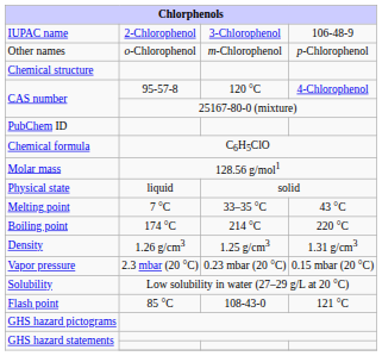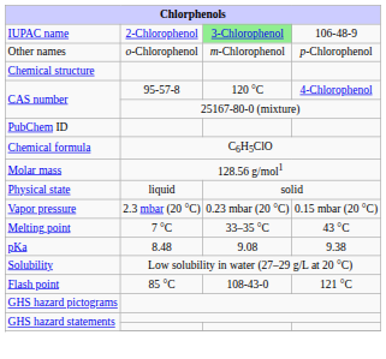 <table class="wikitable float-right" style="text-align:center; font-size: 90%">
 <tr>
 <td style="background:#ccccff;" colspan="4"><strong>Chlorphenols</strong></td>
 </tr>
 <tr>
 <td align="left"><a href='#'>IUPAC name</a></td>
 <td><a href='#'>2-Chlorophenol</a></td>
-<td><a href='#'>3-Chlorophenol</a></td>
+<td style="background: lightgreen;"><a href='#'>3-Chlorophenol</a></td>
 <td>106-48-9</td>
 </tr>
 <tr>
 <td align="left">Other names</td>
 <td><em>o</em>-Chlorophenol</td>
 <td><em>m</em>-Chlorophenol</td>
 <td><em>p</em>-Chlorophenol</td>
 </tr>
 <tr>
 <td align="left"><a href='#'>Chemical structure</a></td>
 <td></td>
 <td></td>
 <td></td>
 </tr>
 <tr>
 <td rowspan="2" class="hintergrundfarbe5" align="left"><a href='#'>CAS number</a></td>
 <td>95-57-8</td>
 <td>120 °C</td>
 <td><a href='#'>4-Chlorophenol</a></td>
 </tr>
 <tr>
 <td colspan="3">25167-80-0 (mixture)</td>
 </tr>
 <tr>
 <td align="left"><a href='#'>PubChem</a> ID</td>
 <td></td>
 <td></td>
 <td></td>
 </tr>
 <tr>
 <td align="left"><a href='#'>Chemical formula</a></td>
 <td colspan="3">C<sub>6</sub>H<sub>5</sub>ClO</td>
 </tr>
 <tr>
 <td align="left"><a href='#'>Molar mass</a></td>
 <td colspan="3">128.56 g/mol<sup>1</sup></td>
 </tr>
 <tr>
 <td align="left"><a href='#'>Physical state</a></td>
 <td>liquid</td>
 <td colspan="2">solid</td>
 </tr>
 <tr>
+<td align="left"><a href='#'>Vapor pressure</a></td>
+<td>2.3 <a href='#'>mbar</a> (20 °C)</td>
+<td>0.23 mbar (20 °C)</td>
+<td>0.15 mbar (20 °C)</td>
+</tr>
+<tr>
 <td align="left"><a href='#'>Melting point</a></td>
 <td>7 °C</td>
 <td>33–35 °C</td>
 <td>43 °C</td>
 </tr>
 <tr>
-<td class="hintergrundfarbe5" align="left"><a href='#'>Boiling point</a></td>
-<td>174 °C</td>
-<td>214 °C</td>
-<td>220 °C</td>
-</tr>
-<tr>
-<td align="left"><a href='#'>Density</a></td>
-<td>1.26 g/cm<sup>3</sup></td>
-<td>1.25 g/cm<sup>3</sup></td>
-<td>1.31 g/cm<sup>3</sup></td>
-</tr>
-<tr>
-<td align="left"><a href='#'>Vapor pressure</a></td>
-<td>2.3 <a href='#'>mbar</a> (20 °C)</td>
-<td>0.23 mbar (20 °C)</td>
-<td>0.15 mbar (20 °C)</td>
+<td align="left"><a href='#'>pKa</a></td>
+<td>8.48</td>
+<td>9.08</td>
+<td>9.38</td>
 </tr>
 <tr>
 <td align="left"><a href='#'>Solubility</a></td>
 <td colspan="3">Low solubility in water (27–29 g/L at 20 °C)</td>
 </tr>
 <tr>
 <td class="hintergrundfarbe5" align="left"><a href='#'>Flash point</a></td>
 <td>85 °C</td>
 <td>108-43-0</td>
 <td>121 °C</td>
 </tr>
 <tr>
 <td align="left"><a href='#'>GHS hazard pictograms</a></td>
 <td colspan=3></td>
 </tr>
 <tr>
 <td align="left" rowspan="3"><a href='#'>GHS hazard statements</a></td>
 <td colspan=3></td>
 </tr>
 <tr>
 <td></td>
 <td></td>
 <td></td>
 </tr>
 <tr>
 </tr>
 </table>
